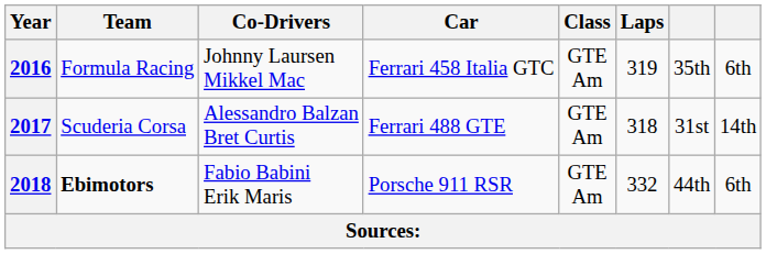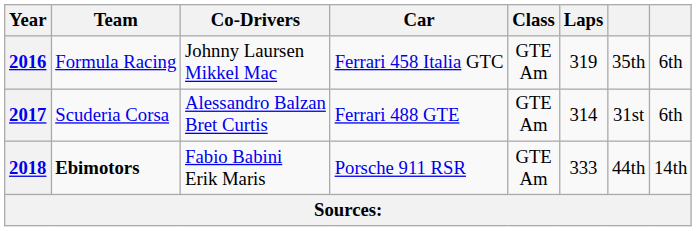 <table class="wikitable" style="text-align:center; font-size:90%">
 <tr>
 <th>Year</th>
 <th>Team</th>
 <th>Co-Drivers</th>
 <th>Car</th>
 <th>Class</th>
 <th>Laps</th>
 <th></th>
 <th></th>
 </tr>
 <tr>
 <th><a href='#'>2016</a></th>
 <td align="left"> <a href='#'>Formula Racing</a></td>
 <td align="left"> Johnny Laursen<br> <a href='#'>Mikkel Mac</a></td>
 <td align="left"><a href='#'>Ferrari 458 Italia</a> GTC</td>
 <td>GTE<br>Am</td>
 <td>319</td>
 <td>35th</td>
 <td>6th</td>
 </tr>
 <tr>
 <th><a href='#'>2017</a></th>
 <td align="left"> <a href='#'>Scuderia Corsa</a></td>
 <td align="left"> <a href='#'>Alessandro Balzan</a><br> <a href='#'>Bret Curtis</a></td>
 <td align="left"><a href='#'>Ferrari 488 GTE</a></td>
 <td>GTE<br>Am</td>
-<td>318</td>
+<td>314</td>
 <td>31st</td>
-<td>14th</td>
+<td>6th</td>
 </tr>
 <tr>
 <th><a href='#'>2018</a></th>
 <td align="left"><strong> Ebimotors</strong></td>
 <td align="left"> <a href='#'>Fabio Babini</a><br> Erik Maris</td>
 <td align="left"><a href='#'>Porsche 911 RSR</a></td>
 <td>GTE<br>Am</td>
-<td>332</td>
+<td>333</td>
 <td>44th</td>
-<td>6th</td>
+<td>14th</td>
 </tr>
 <tr>
 <th colspan="8">Sources:</th>
 </tr>
 </table>
